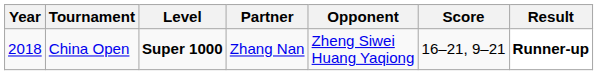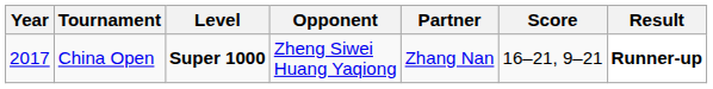 <table class="sortable wikitable" style="font-size: 90%;">
 <tr>
 <th>Year</th>
 <th>Tournament</th>
 <th>Level</th>
+<th>Opponent</th>
 <th>Partner</th>
-<th>Opponent</th>
 <th>Score</th>
 <th>Result</th>
 </tr>
 <tr>
-<td align="center"><a href='#'>2018</a></td>
+<td align="center"><a href='#'>2017</a></td>
 <td align="left"><a href='#'>China Open</a></td>
 <td align="left"><strong>Super 1000</strong></td>
+<td align="left"> <a href='#'>Zheng Siwei</a><br> <a href='#'>Huang Yaqiong</a></td>
 <td align="left"> <a href='#'>Zhang Nan</a></td>
-<td align="left"> <a href='#'>Zheng Siwei</a><br> <a href='#'>Huang Yaqiong</a></td>
 <td align="left">16–21, 9–21</td>
 <td style="text-align:left; background:white"> <strong>Runner-up</strong></td>
 </tr>
 </table>
